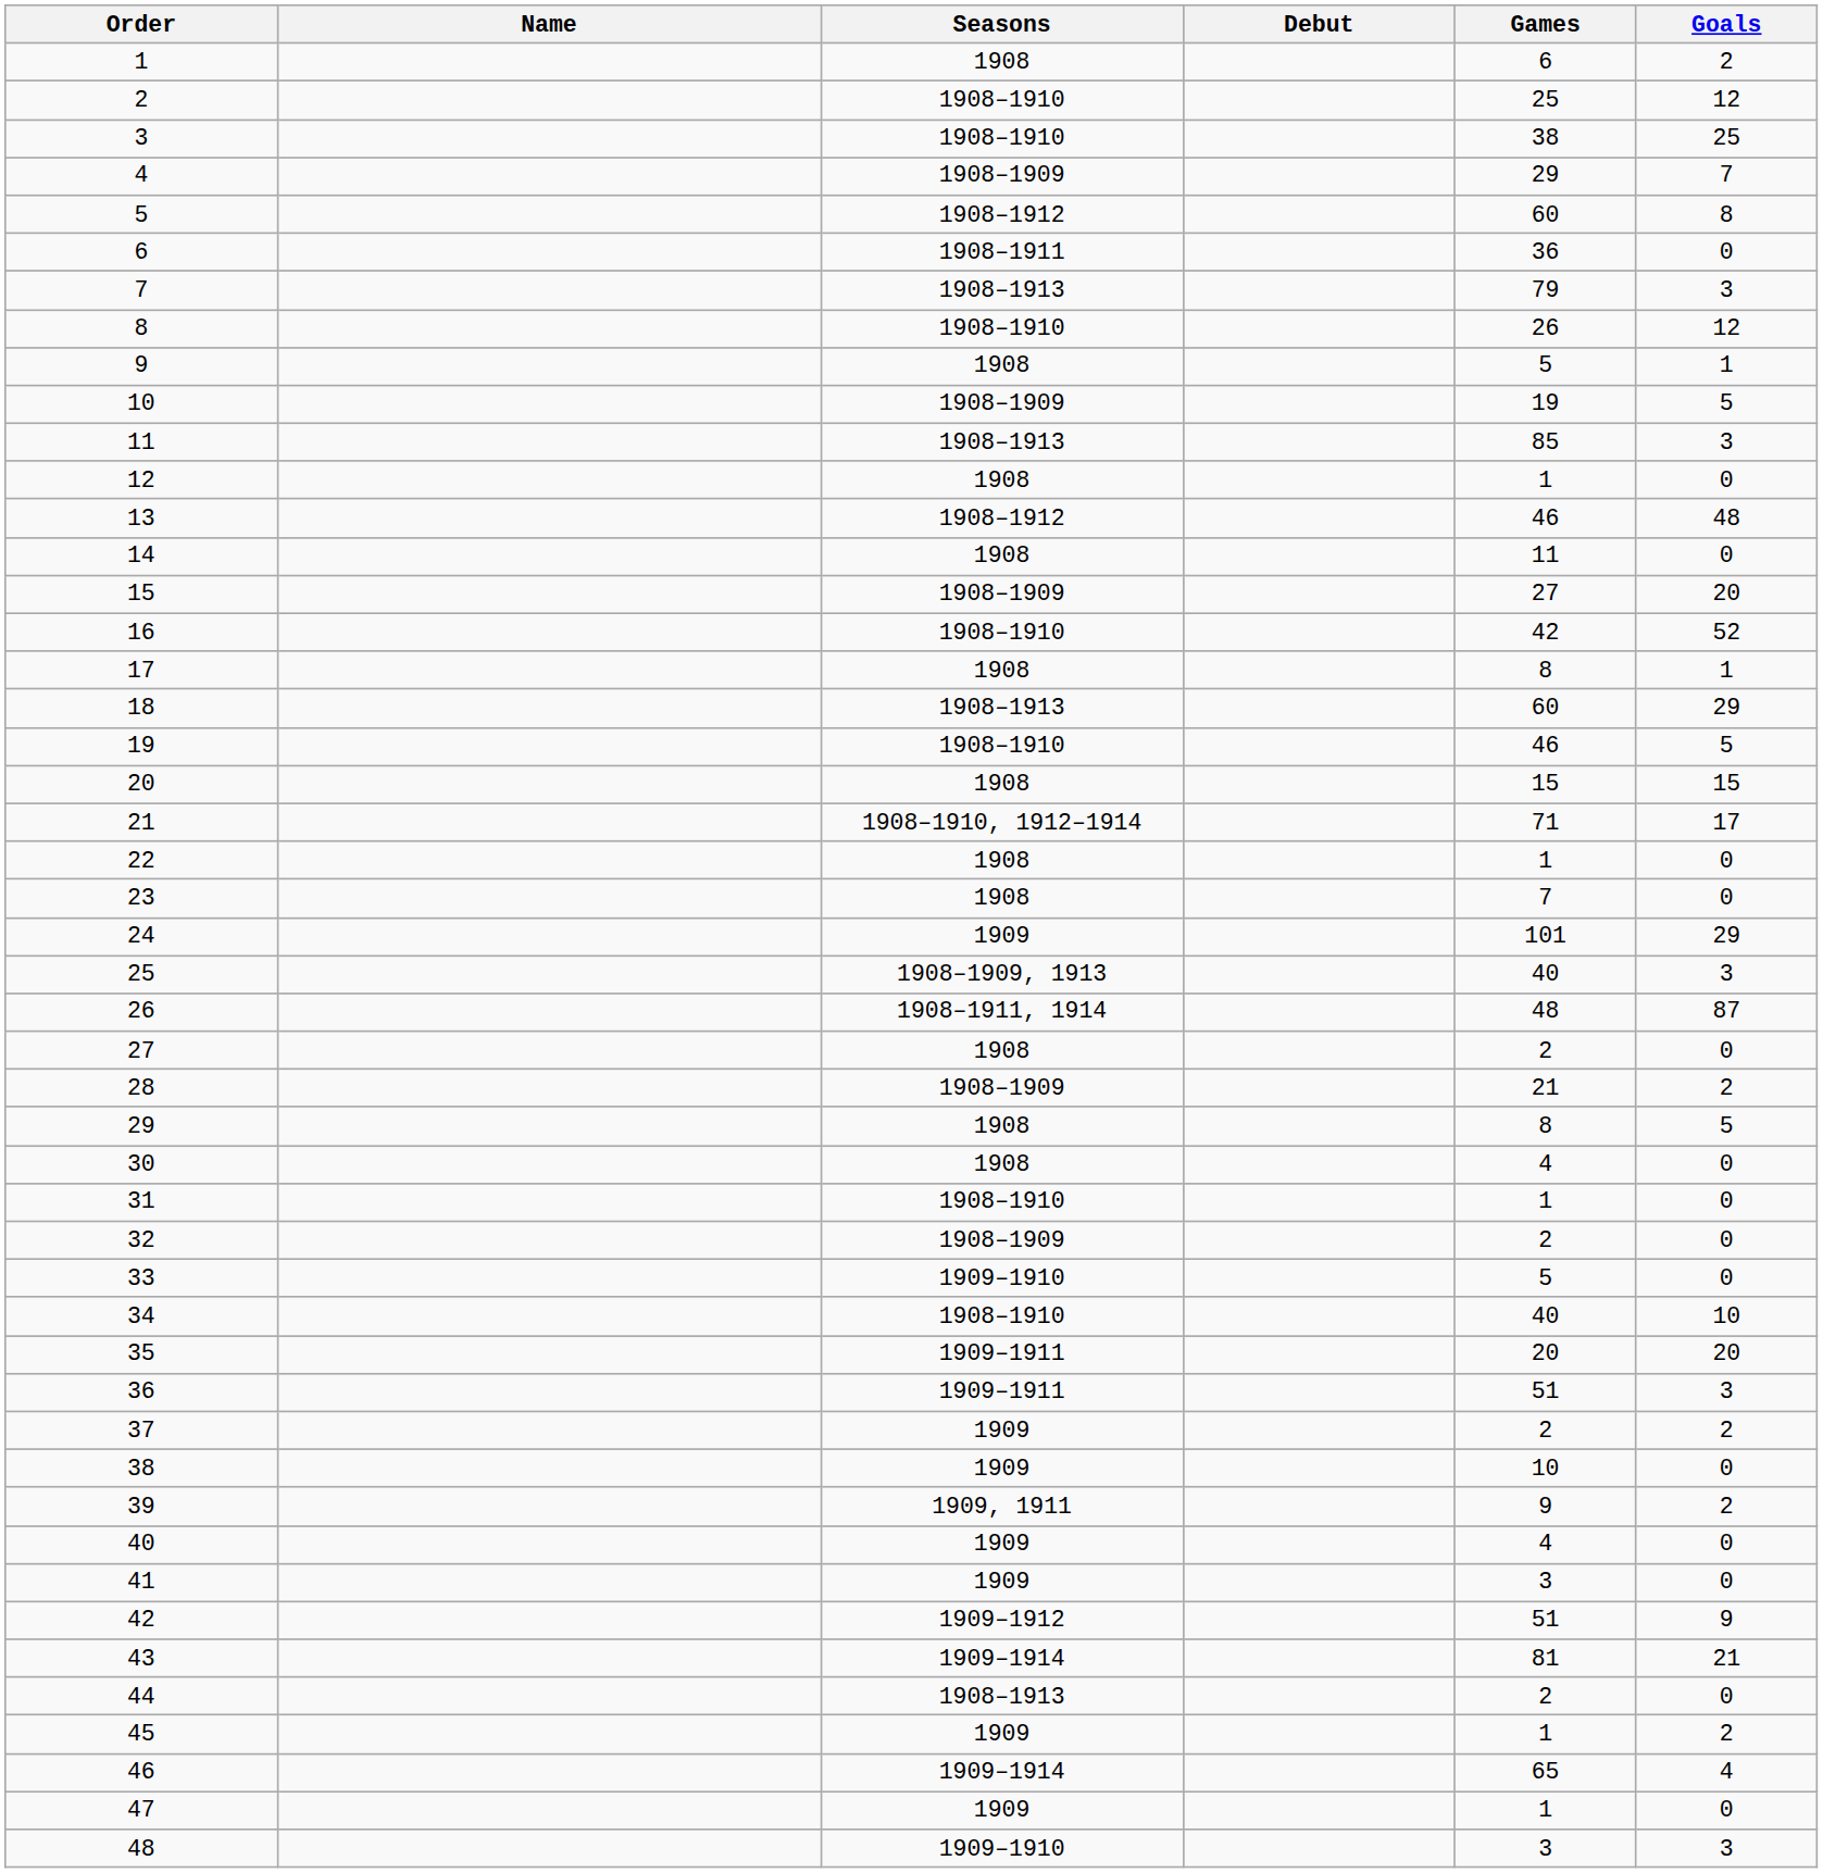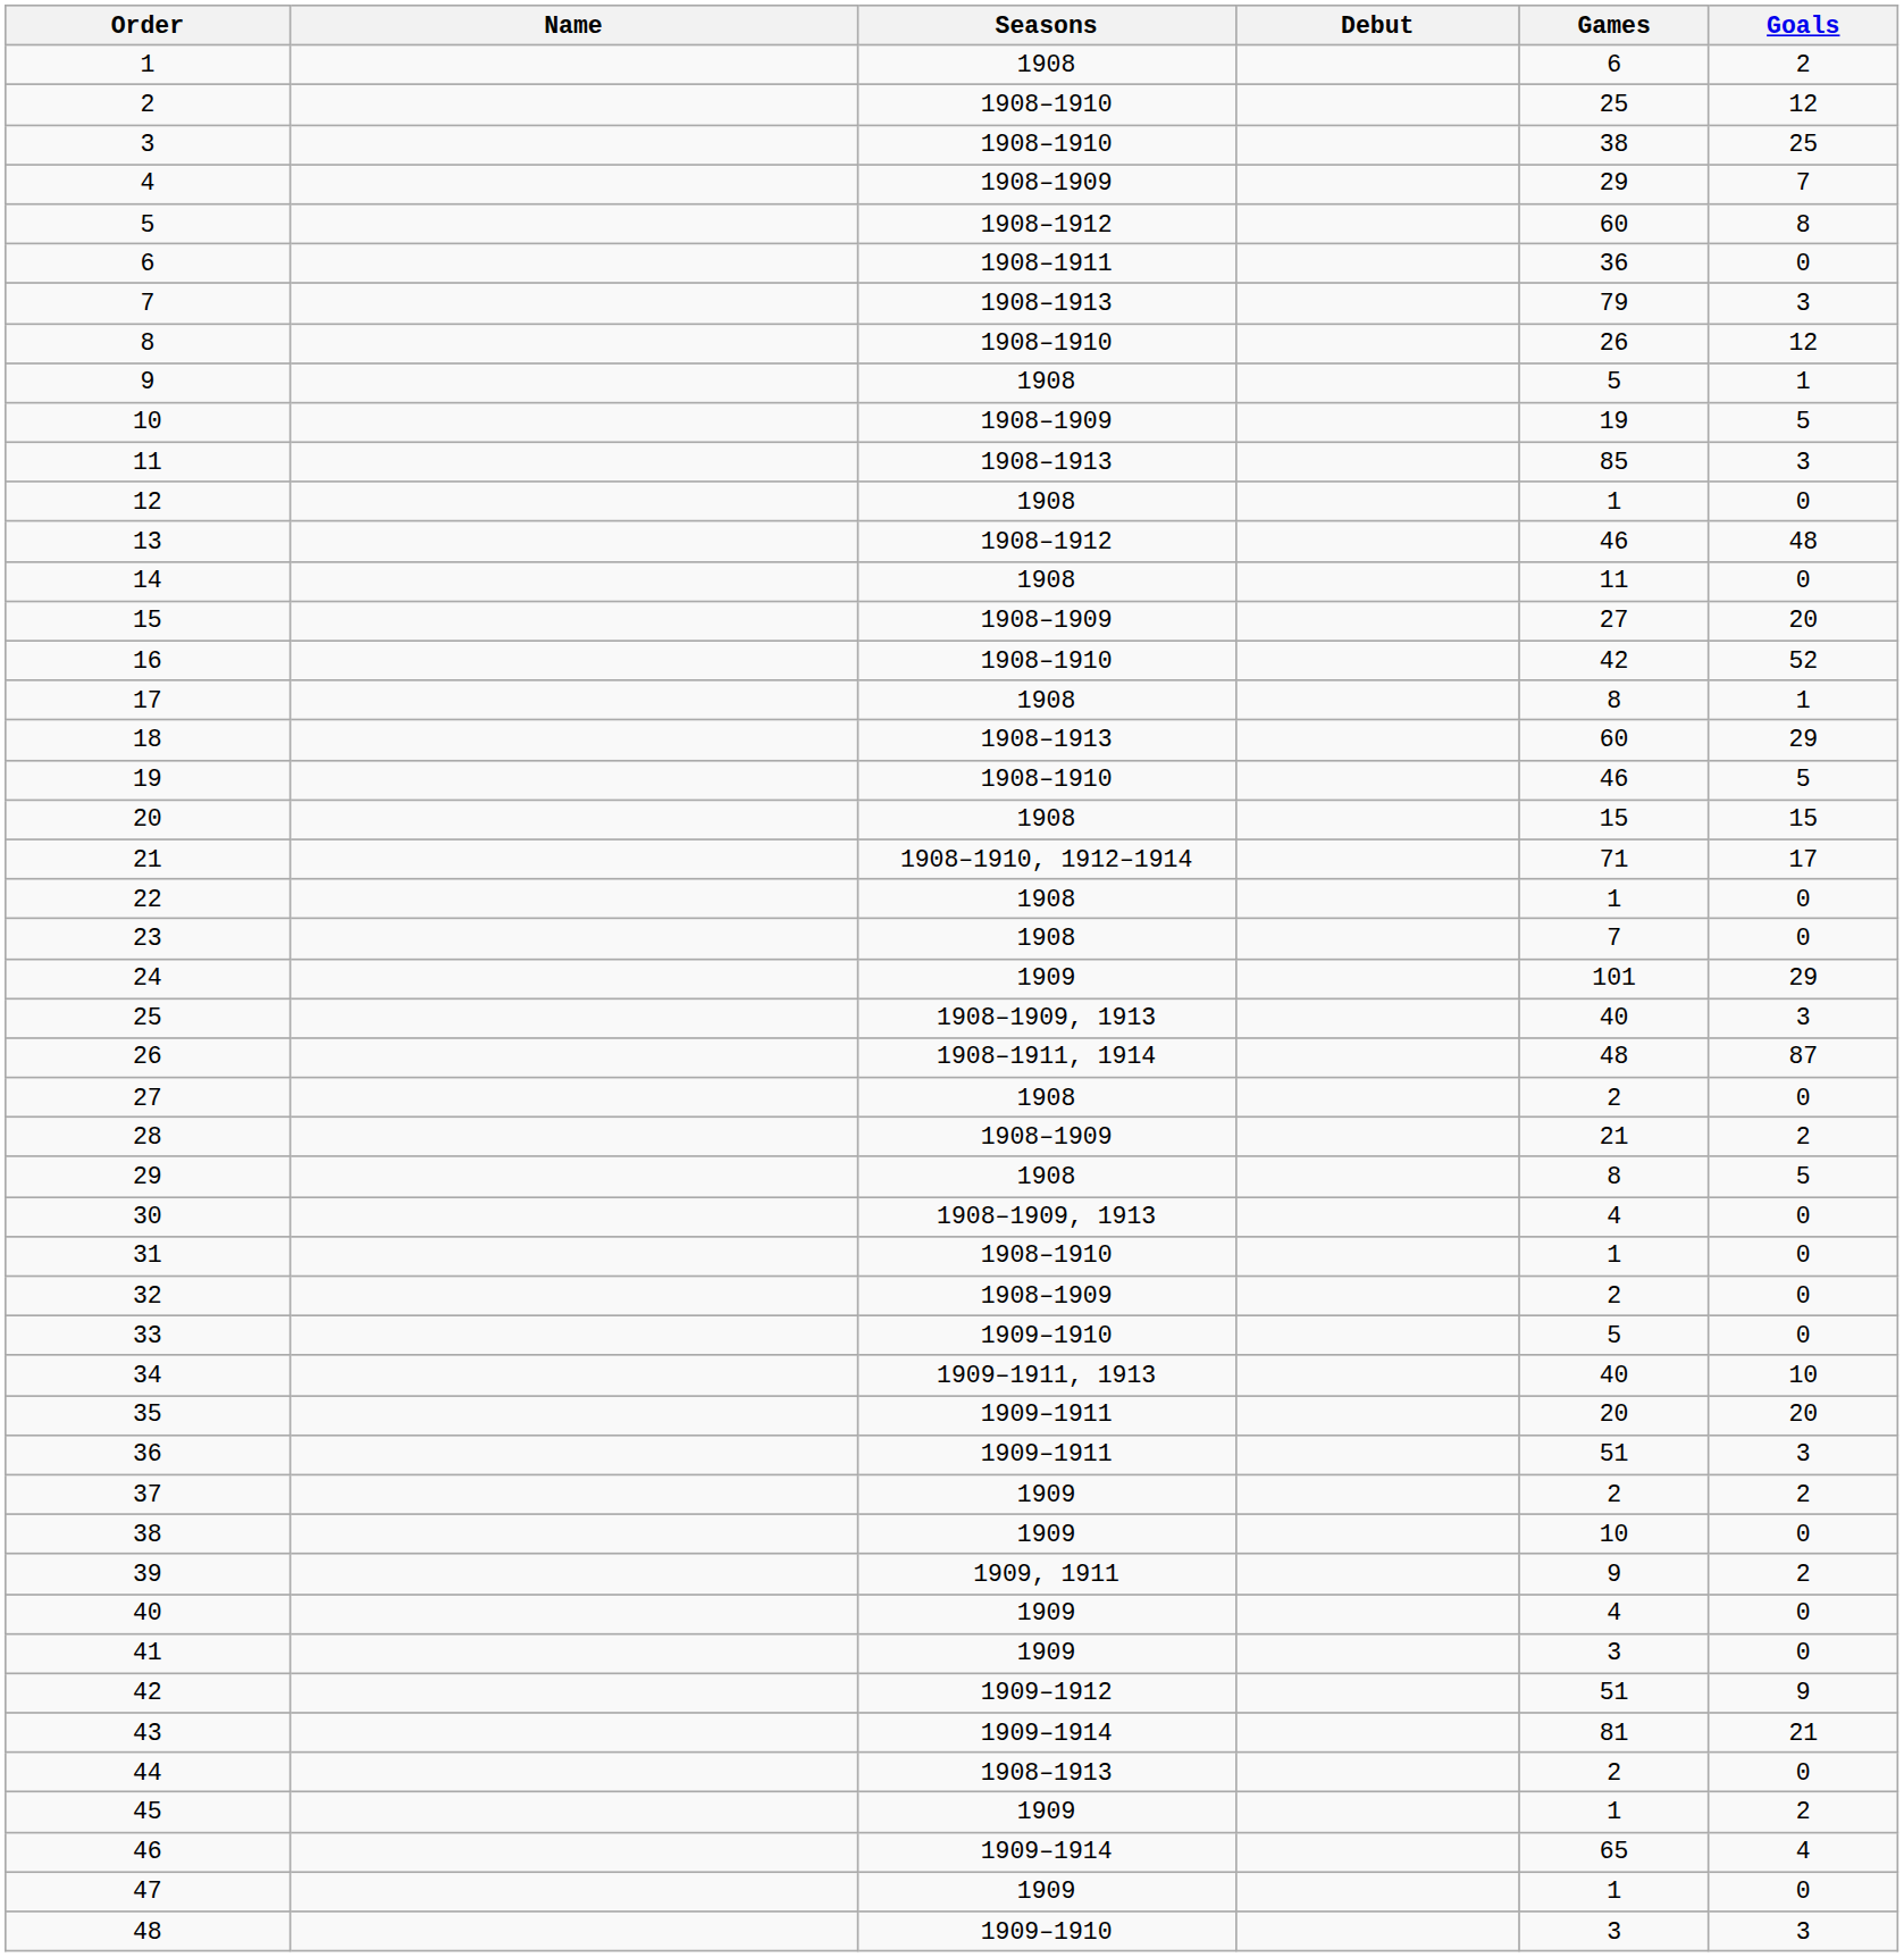 <table class="wikitable sortable" style="text-align:center; width:80%;">
 <tr>
 <th style="width=10%">Order</th>
 <th style="width:30%">Name</th>
 <th style="width:20%">Seasons</th>
 <th style="width:15%">Debut</th>
 <th style="width:10%">Games</th>
 <th style="width:10%"><a href='#'>Goals</a></th>
 </tr>
 <tr>
 <td>1</td>
 <td align=left></td>
 <td>1908</td>
 <td></td>
 <td>6</td>
 <td>2</td>
 </tr>
 <tr>
 <td>2</td>
 <td align=left></td>
 <td>1908–1910</td>
 <td></td>
 <td>25</td>
 <td>12</td>
 </tr>
 <tr>
 <td>3</td>
 <td align=left></td>
 <td>1908–1910</td>
 <td></td>
 <td>38</td>
 <td>25</td>
 </tr>
 <tr>
 <td>4</td>
 <td align=left></td>
 <td>1908–1909</td>
 <td></td>
 <td>29</td>
 <td>7</td>
 </tr>
 <tr>
 <td>5</td>
 <td align=left></td>
 <td>1908–1912</td>
 <td></td>
 <td>60</td>
 <td>8</td>
 </tr>
 <tr>
 <td>6</td>
 <td align=left></td>
 <td>1908–1911</td>
 <td></td>
 <td>36</td>
 <td>0</td>
 </tr>
 <tr>
 <td>7</td>
 <td align=left></td>
 <td>1908–1913</td>
 <td></td>
 <td>79</td>
 <td>3</td>
 </tr>
 <tr>
 <td>8</td>
 <td align=left></td>
 <td>1908–1910</td>
 <td></td>
 <td>26</td>
 <td>12</td>
 </tr>
 <tr>
 <td>9</td>
 <td align=left></td>
 <td>1908</td>
 <td></td>
 <td>5</td>
 <td>1</td>
 </tr>
 <tr>
 <td>10</td>
 <td align=left></td>
 <td>1908–1909</td>
 <td></td>
 <td>19</td>
 <td>5</td>
 </tr>
 <tr>
 <td>11</td>
 <td align=left></td>
 <td>1908–1913</td>
 <td></td>
 <td>85</td>
 <td>3</td>
 </tr>
 <tr>
 <td>12</td>
 <td align=left></td>
 <td>1908</td>
 <td></td>
 <td>1</td>
 <td>0</td>
 </tr>
 <tr>
 <td>13</td>
 <td align=left></td>
 <td>1908–1912</td>
 <td></td>
 <td>46</td>
 <td>48</td>
 </tr>
 <tr>
 <td>14</td>
 <td align=left></td>
 <td>1908</td>
 <td></td>
 <td>11</td>
 <td>0</td>
 </tr>
 <tr>
 <td>15</td>
 <td align=left></td>
 <td>1908–1909</td>
 <td></td>
 <td>27</td>
 <td>20</td>
 </tr>
 <tr>
 <td>16</td>
 <td align=left></td>
 <td>1908–1910</td>
 <td></td>
 <td>42</td>
 <td>52</td>
 </tr>
 <tr>
 <td>17</td>
 <td align=left></td>
 <td>1908</td>
 <td></td>
 <td>8</td>
 <td>1</td>
 </tr>
 <tr>
 <td>18</td>
 <td align=left></td>
 <td>1908–1913</td>
 <td></td>
 <td>60</td>
 <td>29</td>
 </tr>
 <tr>
 <td>19</td>
 <td align=left></td>
 <td>1908–1910</td>
 <td></td>
 <td>46</td>
 <td>5</td>
 </tr>
 <tr>
 <td>20</td>
 <td align=left></td>
 <td>1908</td>
 <td></td>
 <td>15</td>
 <td>15</td>
 </tr>
 <tr>
 <td>21</td>
 <td align=left></td>
 <td>1908–1910, 1912–1914</td>
 <td></td>
 <td>71</td>
 <td>17</td>
 </tr>
 <tr>
 <td>22</td>
 <td align=left></td>
 <td>1908</td>
 <td></td>
 <td>1</td>
 <td>0</td>
 </tr>
 <tr>
 <td>23</td>
 <td align=left></td>
 <td>1908</td>
 <td></td>
 <td>7</td>
 <td>0</td>
 </tr>
 <tr>
 <td>24</td>
 <td align=left></td>
 <td>1909</td>
 <td></td>
 <td>101</td>
 <td>29</td>
 </tr>
 <tr>
 <td>25</td>
 <td align=left></td>
 <td>1908–1909, 1913</td>
 <td></td>
 <td>40</td>
 <td>3</td>
 </tr>
 <tr>
 <td>26</td>
 <td align=left></td>
 <td>1908–1911, 1914</td>
 <td></td>
 <td>48</td>
 <td>87</td>
 </tr>
 <tr>
 <td>27</td>
 <td align=left></td>
 <td>1908</td>
 <td></td>
 <td>2</td>
 <td>0</td>
 </tr>
 <tr>
 <td>28</td>
 <td align=left></td>
 <td>1908–1909</td>
 <td></td>
 <td>21</td>
 <td>2</td>
 </tr>
 <tr>
 <td>29</td>
 <td align=left></td>
 <td>1908</td>
 <td></td>
 <td>8</td>
 <td>5</td>
 </tr>
 <tr>
 <td>30</td>
 <td align=left></td>
-<td>1908</td>
+<td>1908–1909, 1913</td>
 <td></td>
 <td>4</td>
 <td>0</td>
 </tr>
 <tr>
 <td>31</td>
 <td align=left></td>
 <td>1908–1910</td>
 <td></td>
 <td>1</td>
 <td>0</td>
 </tr>
 <tr>
 <td>32</td>
 <td align=left></td>
 <td>1908–1909</td>
 <td></td>
 <td>2</td>
 <td>0</td>
 </tr>
 <tr>
 <td>33</td>
 <td align=left></td>
 <td>1909–1910</td>
 <td></td>
 <td>5</td>
 <td>0</td>
 </tr>
 <tr>
 <td>34</td>
 <td align=left></td>
-<td>1908–1910</td>
+<td>1909–1911, 1913</td>
 <td></td>
 <td>40</td>
 <td>10</td>
 </tr>
 <tr>
 <td>35</td>
 <td align=left></td>
 <td>1909–1911</td>
 <td></td>
 <td>20</td>
 <td>20</td>
 </tr>
 <tr>
 <td>36</td>
 <td align=left></td>
 <td>1909–1911</td>
 <td></td>
 <td>51</td>
 <td>3</td>
 </tr>
 <tr>
 <td>37</td>
 <td align=left></td>
 <td>1909</td>
 <td></td>
 <td>2</td>
 <td>2</td>
 </tr>
 <tr>
 <td>38</td>
 <td align=left></td>
 <td>1909</td>
 <td></td>
 <td>10</td>
 <td>0</td>
 </tr>
 <tr>
 <td>39</td>
 <td align=left></td>
 <td>1909, 1911</td>
 <td></td>
 <td>9</td>
 <td>2</td>
 </tr>
 <tr>
 <td>40</td>
 <td align=left></td>
 <td>1909</td>
 <td></td>
 <td>4</td>
 <td>0</td>
 </tr>
 <tr>
 <td>41</td>
 <td align=left></td>
 <td>1909</td>
 <td></td>
 <td>3</td>
 <td>0</td>
 </tr>
 <tr>
 <td>42</td>
 <td align=left></td>
 <td>1909–1912</td>
 <td></td>
 <td>51</td>
 <td>9</td>
 </tr>
 <tr>
 <td>43</td>
 <td align=left></td>
 <td>1909–1914</td>
 <td></td>
 <td>81</td>
 <td>21</td>
 </tr>
 <tr>
 <td>44</td>
 <td align=left></td>
 <td>1908–1913</td>
 <td></td>
 <td>2</td>
 <td>0</td>
 </tr>
 <tr>
 <td>45</td>
 <td align=left></td>
 <td>1909</td>
 <td></td>
 <td>1</td>
 <td>2</td>
 </tr>
 <tr>
 <td>46</td>
 <td align=left></td>
 <td>1909–1914</td>
 <td></td>
 <td>65</td>
 <td>4</td>
 </tr>
 <tr>
 <td>47</td>
 <td align=left></td>
 <td>1909</td>
 <td></td>
 <td>1</td>
 <td>0</td>
 </tr>
 <tr>
 <td>48</td>
 <td align=left></td>
 <td>1909–1910</td>
 <td></td>
 <td>3</td>
 <td>3</td>
 </tr>
 </table>
